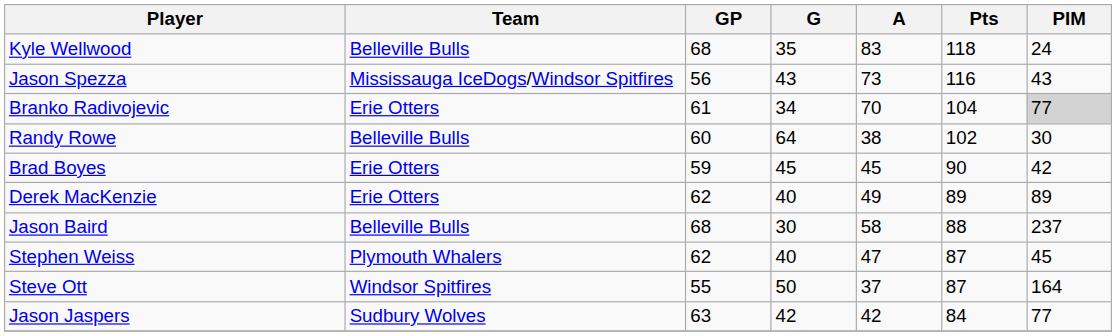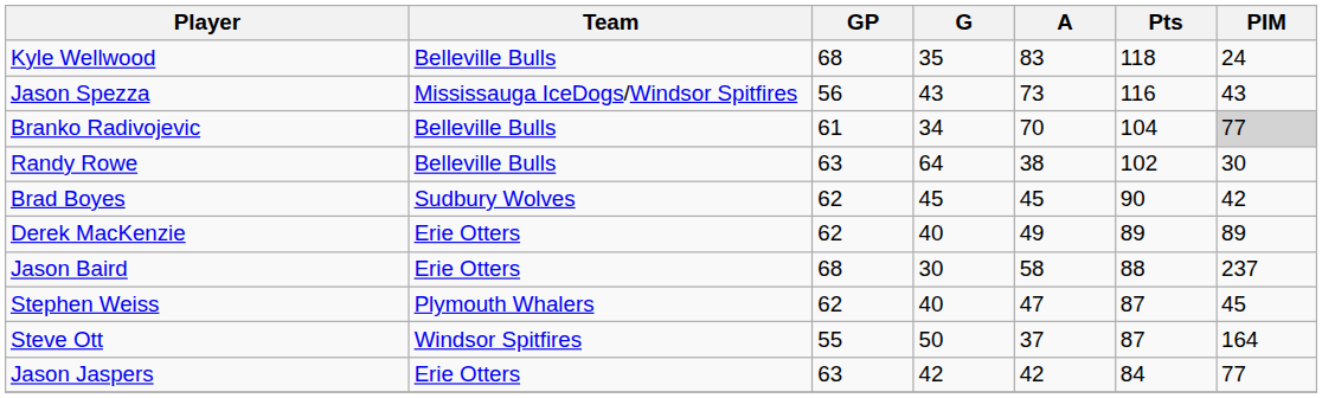 <table class="wikitable">
 <tr>
 <th bgcolor="#DDDDFF" width="30%">Player</th>
 <th bgcolor="#DDDDFF" width="30%">Team</th>
 <th bgcolor="#DDDDFF" width="7.5%">GP</th>
 <th bgcolor="#DDDDFF" width="7.5%">G</th>
 <th bgcolor="#DDDDFF" width="7.5%">A</th>
 <th bgcolor="#DDDDFF" width="7.5%">Pts</th>
 <th bgcolor="#DDDDFF" width="7.5%">PIM</th>
 </tr>
 <tr>
 <td><a href='#'>Kyle Wellwood</a></td>
 <td><a href='#'>Belleville Bulls</a></td>
 <td>68</td>
 <td>35</td>
 <td>83</td>
 <td>118</td>
 <td>24</td>
 </tr>
 <tr>
 <td><a href='#'>Jason Spezza</a></td>
 <td><a href='#'>Mississauga IceDogs</a>/<a href='#'>Windsor Spitfires</a></td>
 <td>56</td>
 <td>43</td>
 <td>73</td>
 <td>116</td>
 <td>43</td>
 </tr>
 <tr>
 <td><a href='#'>Branko Radivojevic</a></td>
-<td><a href='#'>Erie Otters</a></td>
+<td><a href='#'>Belleville Bulls</a></td>
 <td>61</td>
 <td>34</td>
 <td>70</td>
 <td>104</td>
 <td style="background: lightgrey;">77</td>
 </tr>
 <tr>
 <td><a href='#'>Randy Rowe</a></td>
 <td><a href='#'>Belleville Bulls</a></td>
-<td>60</td>
+<td>63</td>
 <td>64</td>
 <td>38</td>
 <td>102</td>
 <td>30</td>
 </tr>
 <tr>
 <td><a href='#'>Brad Boyes</a></td>
-<td><a href='#'>Erie Otters</a></td>
-<td>59</td>
+<td><a href='#'>Sudbury Wolves</a></td>
+<td>62</td>
 <td>45</td>
 <td>45</td>
 <td>90</td>
 <td>42</td>
 </tr>
 <tr>
 <td><a href='#'>Derek MacKenzie</a></td>
 <td><a href='#'>Erie Otters</a></td>
 <td>62</td>
 <td>40</td>
 <td>49</td>
 <td>89</td>
 <td>89</td>
 </tr>
 <tr>
 <td><a href='#'>Jason Baird</a></td>
-<td><a href='#'>Belleville Bulls</a></td>
+<td><a href='#'>Erie Otters</a></td>
 <td>68</td>
 <td>30</td>
 <td>58</td>
 <td>88</td>
 <td>237</td>
 </tr>
 <tr>
 <td><a href='#'>Stephen Weiss</a></td>
 <td><a href='#'>Plymouth Whalers</a></td>
 <td>62</td>
 <td>40</td>
 <td>47</td>
 <td>87</td>
 <td>45</td>
 </tr>
 <tr>
 <td><a href='#'>Steve Ott</a></td>
 <td><a href='#'>Windsor Spitfires</a></td>
 <td>55</td>
 <td>50</td>
 <td>37</td>
 <td>87</td>
 <td>164</td>
 </tr>
 <tr>
 <td><a href='#'>Jason Jaspers</a></td>
-<td><a href='#'>Sudbury Wolves</a></td>
+<td><a href='#'>Erie Otters</a></td>
 <td>63</td>
 <td>42</td>
 <td>42</td>
 <td>84</td>
 <td>77</td>
 </tr>
 <tr>
 </tr>
 </table>
